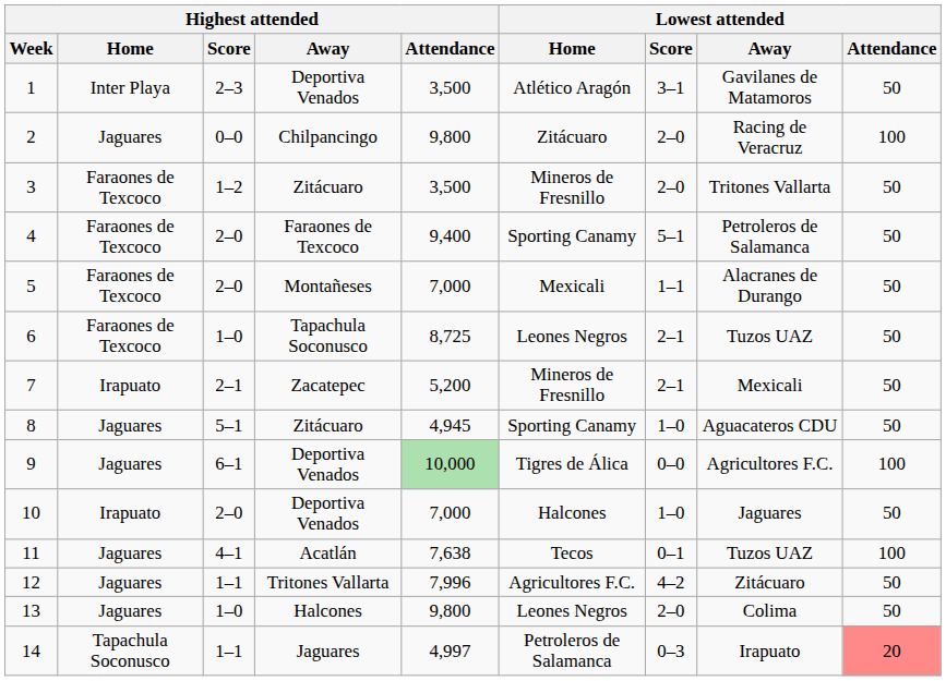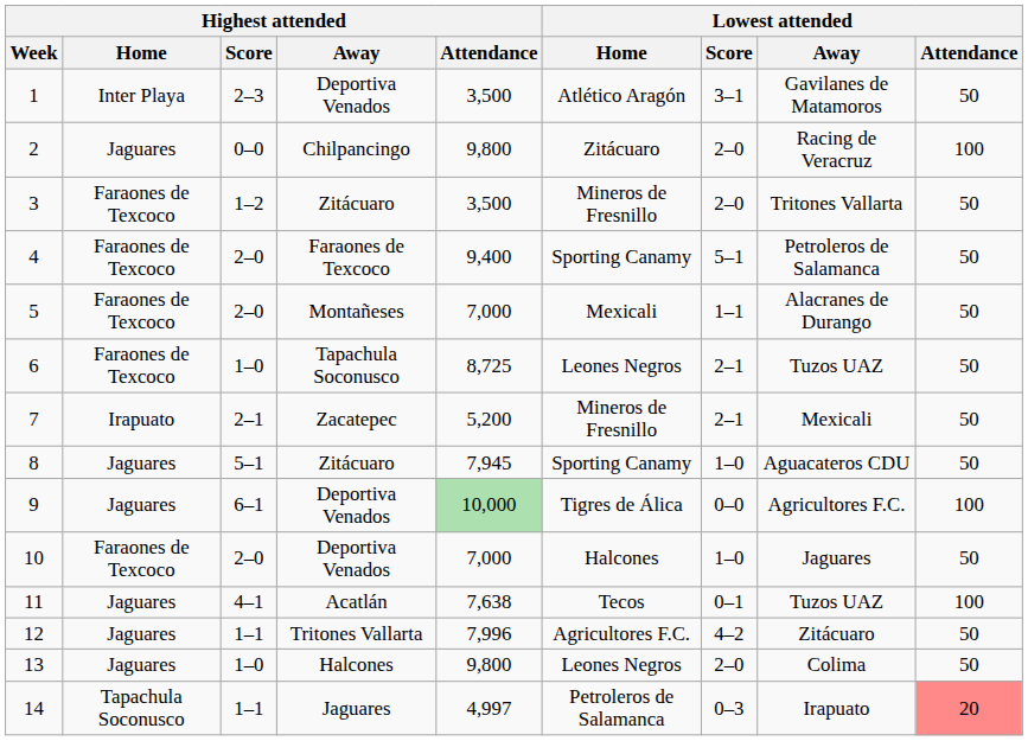 <table class="wikitable" style="text-align:center">
 <tr>
 <th colspan=5>Highest attended</th>
 <th colspan=4>Lowest attended</th>
 </tr>
 <tr>
 <th>Week</th>
 <th class="unsortable" width=120>Home</th>
 <th>Score</th>
 <th class="unsortable" width=120>Away</th>
 <th>Attendance</th>
 <th class="unsortable" width=120>Home</th>
 <th>Score</th>
 <th class="unsortable" width=120>Away</th>
 <th>Attendance</th>
 </tr>
 <tr>
 <td>1</td>
 <td>Inter Playa</td>
 <td>2–3</td>
 <td>Deportiva Venados</td>
 <td>3,500</td>
 <td>Atlético Aragón</td>
 <td>3–1</td>
 <td>Gavilanes de Matamoros</td>
 <td>50</td>
 </tr>
 <tr>
 <td>2</td>
 <td>Jaguares</td>
 <td>0–0</td>
 <td>Chilpancingo</td>
 <td>9,800</td>
 <td>Zitácuaro</td>
 <td>2–0</td>
 <td>Racing de Veracruz</td>
 <td>100</td>
 </tr>
 <tr>
 <td>3</td>
 <td>Faraones de Texcoco</td>
 <td>1–2</td>
 <td>Zitácuaro</td>
 <td>3,500</td>
 <td>Mineros de Fresnillo</td>
 <td>2–0</td>
 <td>Tritones Vallarta</td>
 <td>50</td>
 </tr>
 <tr>
 <td>4</td>
 <td>Faraones de Texcoco</td>
 <td>2–0</td>
 <td>Faraones de Texcoco</td>
 <td>9,400</td>
 <td>Sporting Canamy</td>
 <td>5–1</td>
 <td>Petroleros de Salamanca</td>
 <td>50</td>
 </tr>
 <tr>
 <td>5</td>
 <td>Faraones de Texcoco</td>
 <td>2–0</td>
 <td>Montañeses</td>
 <td>7,000</td>
 <td>Mexicali</td>
 <td>1–1</td>
 <td>Alacranes de Durango</td>
 <td>50</td>
 </tr>
 <tr>
 <td>6</td>
 <td>Faraones de Texcoco</td>
 <td>1–0</td>
 <td>Tapachula Soconusco</td>
 <td>8,725</td>
 <td>Leones Negros</td>
 <td>2–1</td>
 <td>Tuzos UAZ</td>
 <td>50</td>
 </tr>
 <tr>
 <td>7</td>
 <td>Irapuato</td>
 <td>2–1</td>
 <td>Zacatepec</td>
 <td>5,200</td>
 <td>Mineros de Fresnillo</td>
 <td>2–1</td>
 <td>Mexicali</td>
 <td>50</td>
 </tr>
 <tr>
 <td>8</td>
 <td>Jaguares</td>
 <td>5–1</td>
 <td>Zitácuaro</td>
-<td>4,945</td>
+<td>7,945</td>
 <td>Sporting Canamy</td>
 <td>1–0</td>
 <td>Aguacateros CDU</td>
 <td>50</td>
 </tr>
 <tr>
 <td>9</td>
 <td>Jaguares</td>
 <td>6–1</td>
 <td>Deportiva Venados</td>
 <td bgcolor=#ACE1AF>10,000</td>
 <td>Tigres de Álica</td>
 <td>0–0</td>
 <td>Agricultores F.C.</td>
 <td>100</td>
 </tr>
 <tr>
 <td>10</td>
-<td>Irapuato</td>
+<td>Faraones de Texcoco</td>
 <td>2–0</td>
 <td>Deportiva Venados</td>
 <td>7,000</td>
 <td>Halcones</td>
 <td>1–0</td>
 <td>Jaguares</td>
 <td>50</td>
 </tr>
 <tr>
 <td>11</td>
 <td>Jaguares</td>
 <td>4–1</td>
 <td>Acatlán</td>
 <td>7,638</td>
 <td>Tecos</td>
 <td>0–1</td>
 <td>Tuzos UAZ</td>
 <td>100</td>
 </tr>
 <tr>
 <td>12</td>
 <td>Jaguares</td>
 <td>1–1</td>
 <td>Tritones Vallarta</td>
 <td>7,996</td>
 <td>Agricultores F.C.</td>
 <td>4–2</td>
 <td>Zitácuaro</td>
 <td>50</td>
 </tr>
 <tr>
 <td>13</td>
 <td>Jaguares</td>
 <td>1–0</td>
 <td>Halcones</td>
 <td>9,800</td>
 <td>Leones Negros</td>
 <td>2–0</td>
 <td>Colima</td>
 <td>50</td>
 </tr>
 <tr>
 <td>14</td>
 <td>Tapachula Soconusco</td>
 <td>1–1</td>
 <td>Jaguares</td>
 <td>4,997</td>
 <td>Petroleros de Salamanca</td>
 <td>0–3</td>
 <td>Irapuato</td>
 <td bgcolor=#FF8888>20</td>
 </tr>
 </table>
